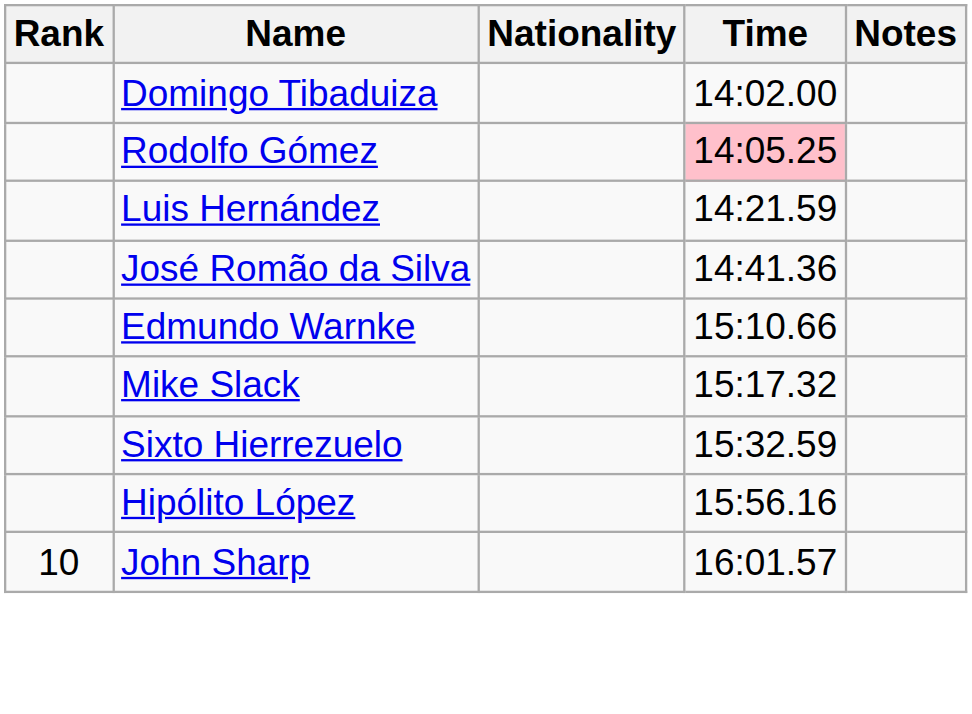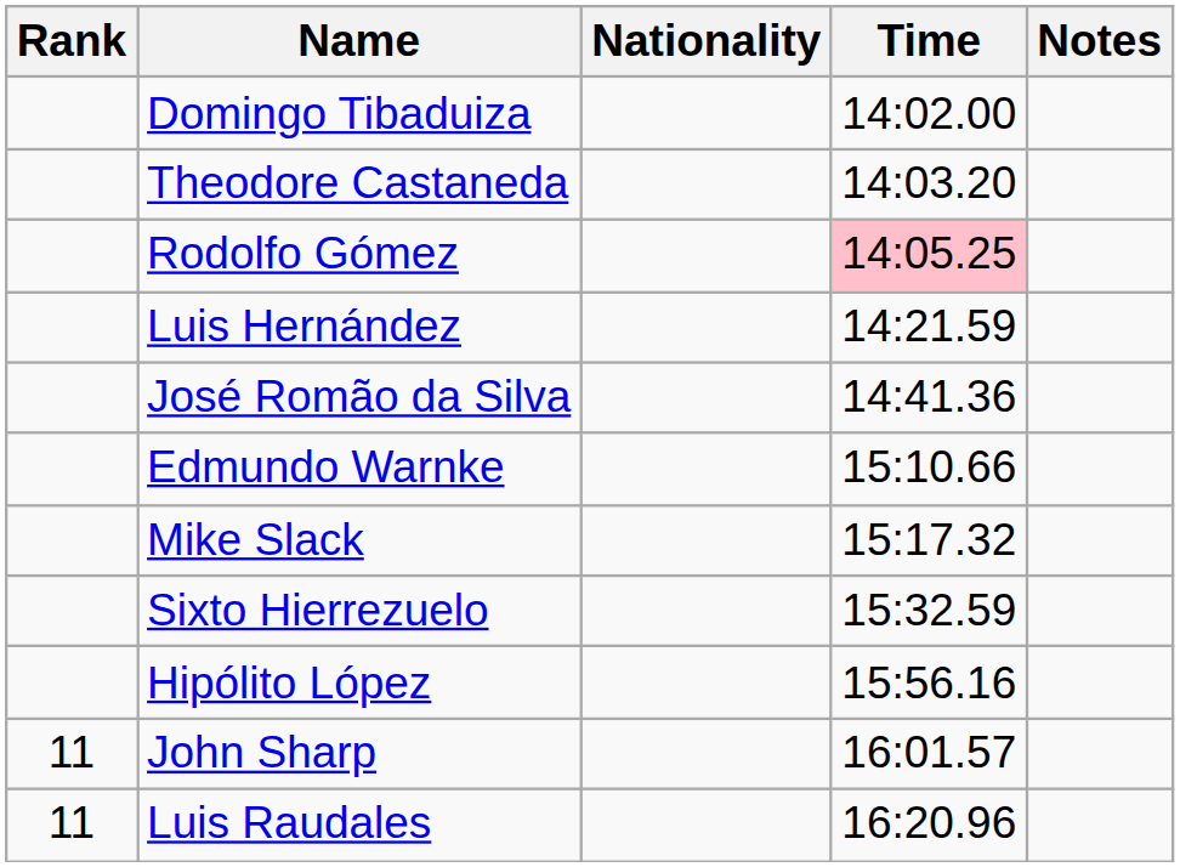 <table class="wikitable sortable" style="text-align:center">
 <tr>
 <th>Rank</th>
 <th>Name</th>
 <th>Nationality</th>
 <th>Time</th>
 <th>Notes</th>
 </tr>
 <tr>
 <td></td>
 <td align=left><a href='#'>Domingo Tibaduiza</a></td>
 <td align=left></td>
 <td>14:02.00</td>
+<td></td>
+</tr>
+<tr>
+<td></td>
+<td align=left><a href='#'>Theodore Castaneda</a></td>
+<td align=left></td>
+<td>14:03.20</td>
 <td></td>
 </tr>
 <tr>
 <td></td>
 <td align=left><a href='#'>Rodolfo Gómez</a></td>
 <td align=left></td>
 <td style="background: pink;">14:05.25</td>
 <td></td>
 </tr>
 <tr>
 <td></td>
 <td align=left><a href='#'>Luis Hernández</a></td>
 <td align=left></td>
 <td>14:21.59</td>
 <td></td>
 </tr>
 <tr>
 <td></td>
 <td align=left><a href='#'>José Romão da Silva</a></td>
 <td align=left></td>
 <td>14:41.36</td>
 <td></td>
 </tr>
 <tr>
 <td></td>
 <td align=left><a href='#'>Edmundo Warnke</a></td>
 <td align=left></td>
 <td>15:10.66</td>
 <td></td>
 </tr>
 <tr>
 <td></td>
 <td align=left><a href='#'>Mike Slack</a></td>
 <td align=left></td>
 <td>15:17.32</td>
 <td></td>
 </tr>
 <tr>
 <td></td>
 <td align=left><a href='#'>Sixto Hierrezuelo</a></td>
 <td align=left></td>
 <td>15:32.59</td>
 <td></td>
 </tr>
 <tr>
 <td></td>
 <td align=left><a href='#'>Hipólito López</a></td>
 <td align=left></td>
 <td>15:56.16</td>
 <td></td>
 </tr>
 <tr>
-<td>10</td>
+<td>11</td>
 <td align=left><a href='#'>John Sharp</a></td>
 <td align=left></td>
 <td>16:01.57</td>
 <td></td>
 </tr>
+<tr>
+<td>11</td>
+<td align=left><a href='#'>Luis Raudales</a></td>
+<td align=left></td>
+<td>16:20.96</td>
+<td></td>
+</tr>
 </table>
